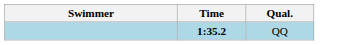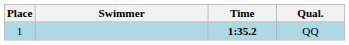 <table class=wikitable style="text-align:center">
 <tr>
+<th>Place</th>
 <th width=240>Swimmer</th>
 <th width=90>Time</th>
 <th width=90>Qual.</th>
 </tr>
 <tr bgcolor=lightblue>
+<td>1</td>
 <td align=left></td>
 <td><strong>1:35.2</strong></td>
 <td>QQ</td>
 </tr>
 </table>
